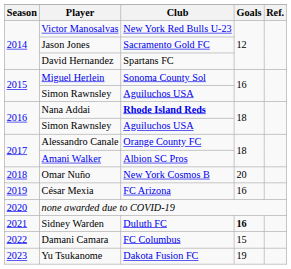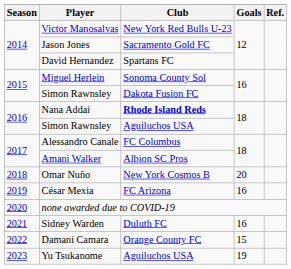 <table class='wikitable'>
 <tr>
 </tr>
 <tr>
 <th>Season</th>
 <th>Player</th>
 <th>Club</th>
 <th>Goals</th>
 <th>Ref.</th>
 </tr>
 <tr>
 <td rowspan="3"><a href='#'>2014</a></td>
 <td> <a href='#'>Victor Manosalvas</a></td>
 <td><a href='#'>New York Red Bulls U-23</a></td>
 <td rowspan=3>12</td>
 <td rowspan=3></td>
 </tr>
 <tr>
 <td> Jason Jones</td>
 <td><a href='#'>Sacramento Gold FC</a></td>
 </tr>
 <tr>
 <td> David Hernandez</td>
 <td>Spartans FC</td>
 </tr>
 <tr>
 <td rowspan="2"><a href='#'>2015</a></td>
 <td> <a href='#'>Miguel Herlein</a></td>
 <td><a href='#'>Sonoma County Sol</a></td>
 <td rowspan=2>16</td>
 <td rowspan=2></td>
 </tr>
 <tr>
 <td> Simon Rawnsley</td>
-<td><a href='#'>Aguiluchos USA</a></td>
+<td><a href='#'>Dakota Fusion FC</a></td>
 </tr>
 <tr>
 <td rowspan="2"><a href='#'>2016</a></td>
 <td> Nana Addai</td>
 <td><strong><a href='#'>Rhode Island Reds</a></strong></td>
 <td rowspan=2>18</td>
 <td rowspan=2></td>
 </tr>
 <tr>
 <td> Simon Rawnsley</td>
 <td><a href='#'>Aguiluchos USA</a></td>
 </tr>
 <tr>
 <td rowspan="2"><a href='#'>2017</a></td>
 <td> Alessandro Canale</td>
-<td><a href='#'>Orange County FC</a></td>
+<td><a href='#'>FC Columbus</a></td>
 <td rowspan="2">18</td>
 <td rowspan="2"></td>
 </tr>
 <tr>
 <td> <a href='#'>Amani Walker</a></td>
 <td><a href='#'>Albion SC Pros</a></td>
 </tr>
 <tr>
 <td><a href='#'>2018</a></td>
 <td> Omar Nuño</td>
 <td><a href='#'>New York Cosmos B</a></td>
 <td>20</td>
 <td></td>
 </tr>
 <tr>
 <td><a href='#'>2019</a></td>
 <td> César Mexia</td>
 <td><a href='#'>FC Arizona</a></td>
 <td>16</td>
 <td></td>
 </tr>
 <tr>
 <td><a href='#'>2020</a></td>
 <td colspan="4"><em>none awarded due to COVID-19</em></td>
 </tr>
 <tr>
 <td><a href='#'>2021</a></td>
 <td> Sidney Warden</td>
 <td><a href='#'>Duluth FC</a></td>
-<td><strong>16</strong></td>
+<td>16</td>
 <td></td>
 </tr>
 <tr>
 <td><a href='#'>2022</a></td>
 <td> Damani Camara</td>
-<td><a href='#'>FC Columbus</a></td>
+<td><a href='#'>Orange County FC</a></td>
 <td>15</td>
 <td></td>
 </tr>
 <tr>
 <td><a href='#'>2023</a></td>
 <td> Yu Tsukanome</td>
-<td><a href='#'>Dakota Fusion FC</a></td>
+<td><a href='#'>Aguiluchos USA</a></td>
 <td>19</td>
 <td></td>
 </tr>
 </table>
